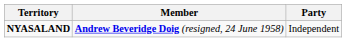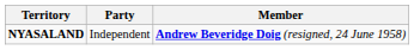 <table class="wikitable">
 <tr>
 <th align="left">Territory</th>
+<th align="left">Party</th>
 <th align="left">Member</th>
-<th align="left">Party</th>
 </tr>
 <tr>
 <td><strong>NYASALAND</strong></td>
+<td align="left">Independent</td>
 <td align="left"><strong><a href='#'>Andrew Beveridge Doig</a></strong> <em>(resigned, 24 June 1958)</em></td>
-<td align="left">Independent</td>
 </tr>
 </table>
